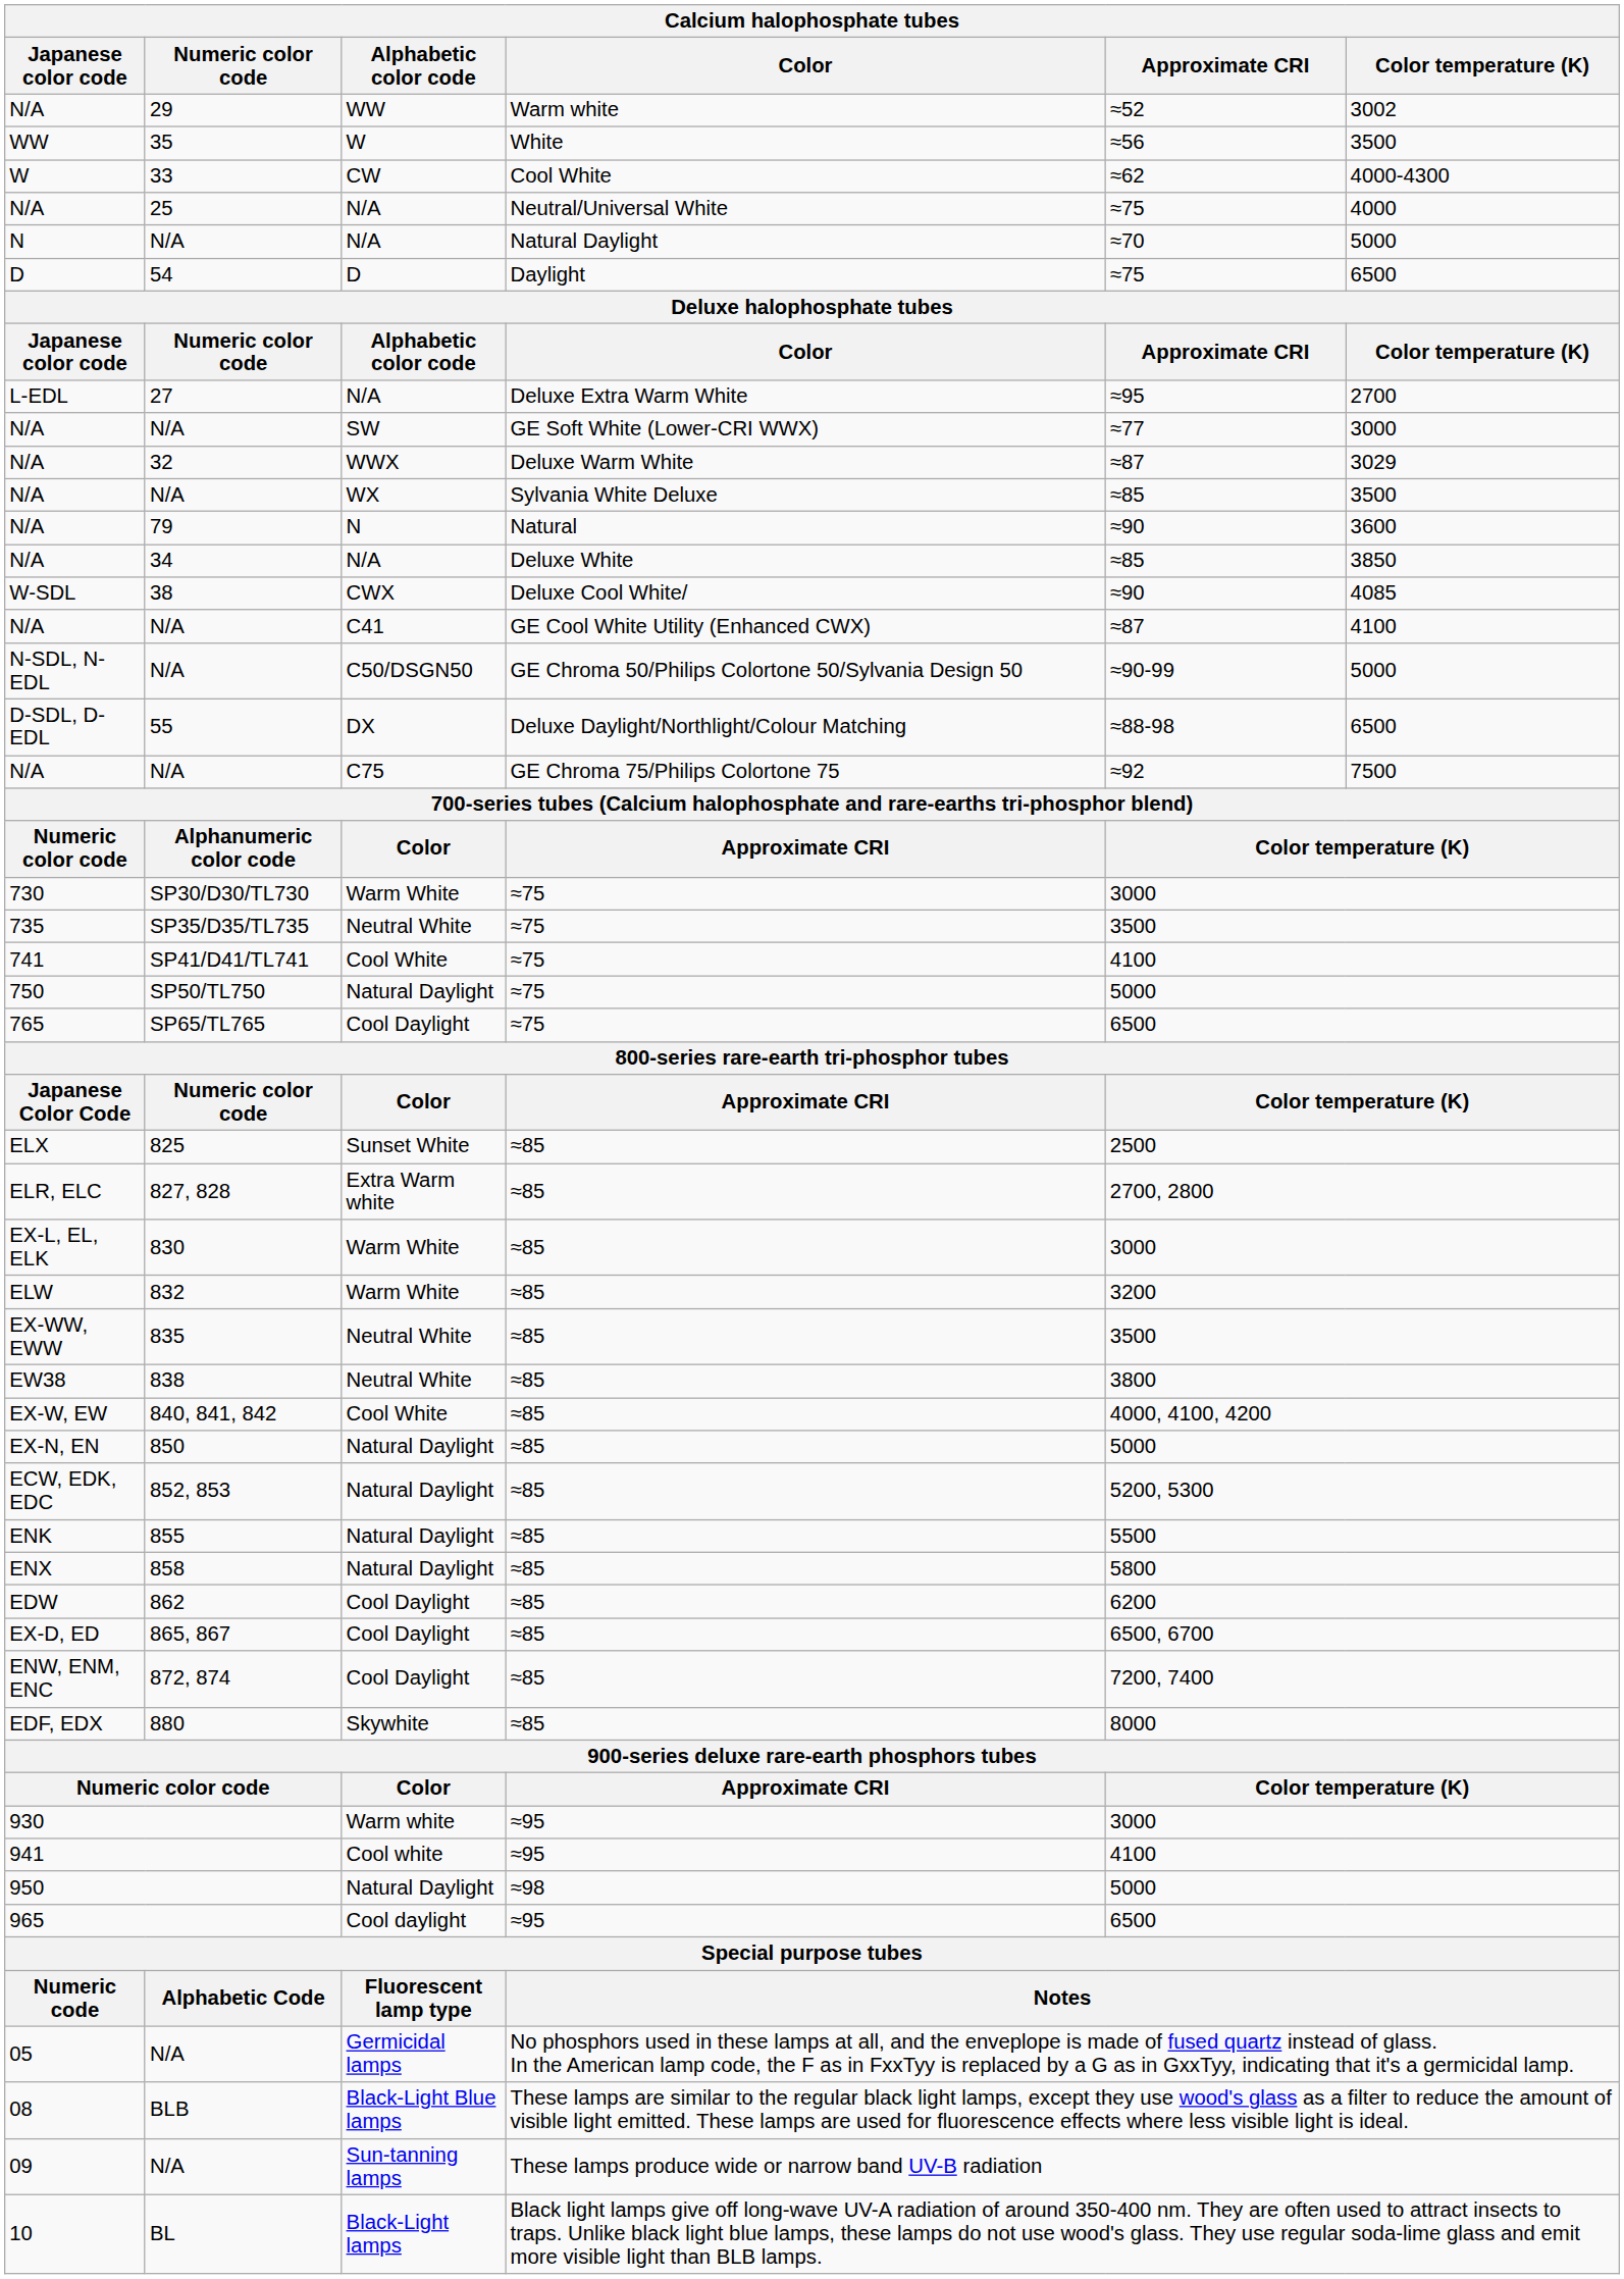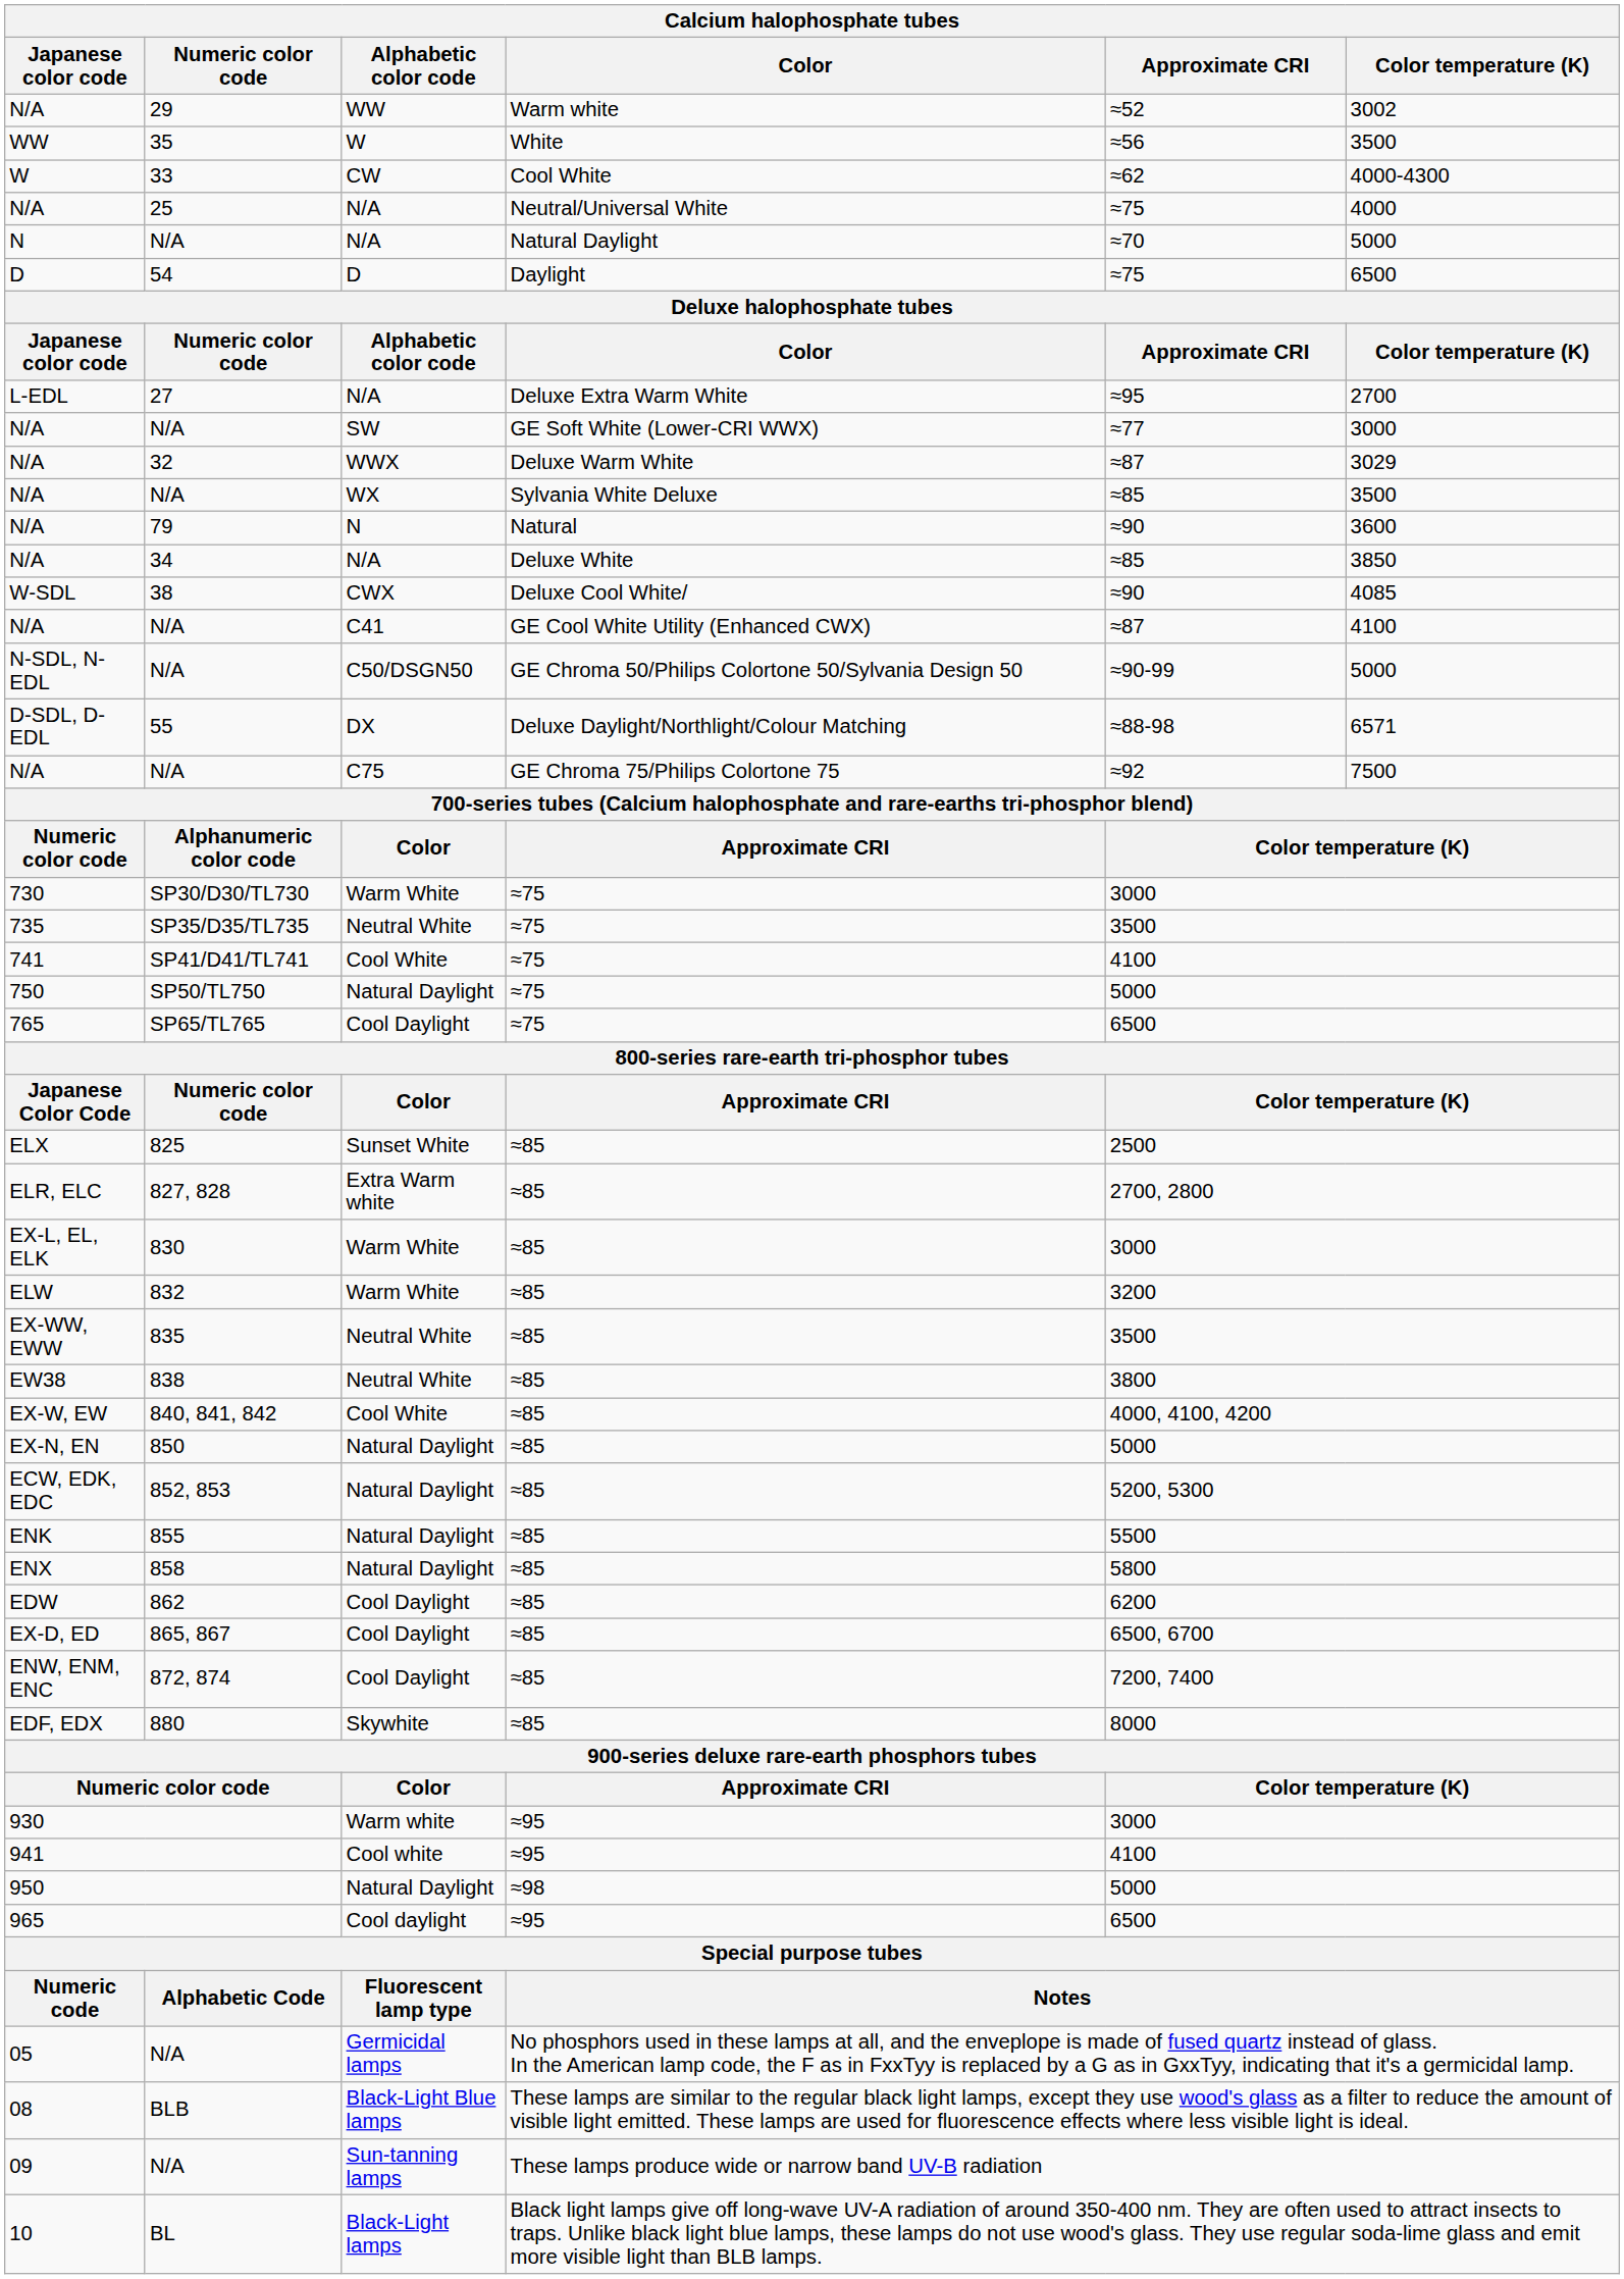 <table class="wikitable">
 <tr>
 <th colspan="6">Calcium halophosphate tubes</th>
 </tr>
 <tr>
 <th>Japanese color code</th>
 <th>Numeric color code</th>
 <th>Alphabetic color code</th>
 <th>Color</th>
 <th>Approximate CRI</th>
 <th>Color temperature (K)</th>
 </tr>
 <tr>
 <td>N/A</td>
 <td>29</td>
 <td>WW</td>
 <td>Warm white</td>
 <td>≈52</td>
 <td>3002</td>
 </tr>
 <tr>
 <td>WW</td>
 <td>35</td>
 <td>W</td>
 <td>White</td>
 <td>≈56</td>
 <td>3500</td>
 </tr>
 <tr>
 <td>W</td>
 <td>33</td>
 <td>CW</td>
 <td>Cool White</td>
 <td>≈62</td>
 <td>4000-4300</td>
 </tr>
 <tr>
 <td>N/A</td>
 <td>25</td>
 <td>N/A</td>
 <td>Neutral/Universal White</td>
 <td>≈75</td>
 <td>4000</td>
 </tr>
 <tr>
 <td>N</td>
 <td>N/A</td>
 <td>N/A</td>
 <td>Natural Daylight</td>
 <td>≈70</td>
 <td>5000</td>
 </tr>
 <tr>
 <td>D</td>
 <td>54</td>
 <td>D</td>
 <td>Daylight</td>
 <td>≈75</td>
 <td>6500</td>
 </tr>
 <tr>
 <th colspan="6">Deluxe halophosphate tubes</th>
 </tr>
 <tr>
 <th>Japanese color code</th>
 <th>Numeric color code</th>
 <th>Alphabetic color code</th>
 <th>Color</th>
 <th>Approximate CRI</th>
 <th>Color temperature (K)</th>
 </tr>
 <tr>
 <td>L-EDL</td>
 <td>27</td>
 <td>N/A</td>
 <td>Deluxe Extra Warm White</td>
 <td>≈95</td>
 <td>2700</td>
 </tr>
 <tr>
 <td>N/A</td>
 <td>N/A</td>
 <td>SW</td>
 <td>GE Soft White (Lower-CRI WWX)</td>
 <td>≈77</td>
 <td>3000</td>
 </tr>
 <tr>
 <td>N/A</td>
 <td>32</td>
 <td>WWX</td>
 <td>Deluxe Warm White</td>
 <td>≈87</td>
 <td>3029</td>
 </tr>
 <tr>
 <td>N/A</td>
 <td>N/A</td>
 <td>WX</td>
 <td>Sylvania White Deluxe</td>
 <td>≈85</td>
 <td>3500</td>
 </tr>
 <tr>
 <td>N/A</td>
 <td>79</td>
 <td>N</td>
 <td>Natural</td>
 <td>≈90</td>
 <td>3600</td>
 </tr>
 <tr>
 <td>N/A</td>
 <td>34</td>
 <td>N/A</td>
 <td>Deluxe White</td>
 <td>≈85</td>
 <td>3850</td>
 </tr>
 <tr>
 <td>W-SDL</td>
 <td>38</td>
 <td>CWX</td>
 <td>Deluxe Cool White/</td>
 <td>≈90</td>
 <td>4085</td>
 </tr>
 <tr>
 <td>N/A</td>
 <td>N/A</td>
 <td>C41</td>
 <td>GE Cool White Utility (Enhanced CWX)</td>
 <td>≈87</td>
 <td>4100</td>
 </tr>
 <tr>
 <td>N-SDL, N-EDL</td>
 <td>N/A</td>
 <td>C50/DSGN50</td>
 <td>GE Chroma 50/Philips Colortone 50/Sylvania Design 50</td>
 <td>≈90-99</td>
 <td>5000</td>
 </tr>
 <tr>
 <td>D-SDL, D-EDL</td>
 <td>55</td>
 <td>DX</td>
 <td>Deluxe Daylight/Northlight/Colour Matching</td>
 <td>≈88-98</td>
-<td>6500</td>
+<td>6571</td>
 </tr>
 <tr>
 <td>N/A</td>
 <td>N/A</td>
 <td>C75</td>
 <td>GE Chroma 75/Philips Colortone 75</td>
 <td>≈92</td>
 <td>7500</td>
 </tr>
 <tr>
 <th colspan="6">700-series tubes (Calcium halophosphate and rare-earths tri-phosphor blend)</th>
 </tr>
 <tr>
 <th>Numeric color code</th>
 <th>Alphanumeric color code</th>
 <th>Color</th>
 <th>Approximate CRI</th>
 <th colspan="2">Color temperature (K)</th>
 </tr>
 <tr>
 <td>730</td>
 <td>SP30/D30/TL730</td>
 <td>Warm White</td>
 <td>≈75</td>
 <td colspan="2">3000</td>
 </tr>
 <tr>
 <td>735</td>
 <td>SP35/D35/TL735</td>
 <td>Neutral White</td>
 <td>≈75</td>
 <td colspan="2">3500</td>
 </tr>
 <tr>
 <td>741</td>
 <td>SP41/D41/TL741</td>
 <td>Cool White</td>
 <td>≈75</td>
 <td colspan="2">4100</td>
 </tr>
 <tr>
 <td>750</td>
 <td>SP50/TL750</td>
 <td>Natural Daylight</td>
 <td>≈75</td>
 <td colspan="2">5000</td>
 </tr>
 <tr>
 <td>765</td>
 <td>SP65/TL765</td>
 <td>Cool Daylight</td>
 <td>≈75</td>
 <td colspan="2">6500</td>
 </tr>
 <tr>
 <th colspan="6">800-series rare-earth tri-phosphor tubes</th>
 </tr>
 <tr>
 <th>Japanese Color Code</th>
 <th>Numeric color code</th>
 <th>Color</th>
 <th>Approximate CRI</th>
 <th colspan="2">Color temperature (K)</th>
 </tr>
 <tr>
 <td>ELX</td>
 <td>825</td>
 <td>Sunset White</td>
 <td>≈85</td>
 <td colspan="2">2500</td>
 </tr>
 <tr>
 <td>ELR, ELC</td>
 <td>827, 828</td>
 <td>Extra Warm white</td>
 <td>≈85</td>
 <td colspan="2">2700, 2800</td>
 </tr>
 <tr>
 <td>EX-L, EL, ELK</td>
 <td>830</td>
 <td>Warm White</td>
 <td>≈85</td>
 <td colspan="2">3000</td>
 </tr>
 <tr>
 <td>ELW</td>
 <td>832</td>
 <td>Warm White</td>
 <td>≈85</td>
 <td colspan="2">3200</td>
 </tr>
 <tr>
 <td>EX-WW, EWW</td>
 <td>835</td>
 <td>Neutral White</td>
 <td>≈85</td>
 <td colspan="2">3500</td>
 </tr>
 <tr>
 <td>EW38</td>
 <td>838</td>
 <td>Neutral White</td>
 <td>≈85</td>
 <td colspan="2">3800</td>
 </tr>
 <tr>
 <td>EX-W, EW</td>
 <td>840, 841, 842</td>
 <td>Cool White</td>
 <td>≈85</td>
 <td colspan="2">4000, 4100, 4200</td>
 </tr>
 <tr>
 <td>EX-N, EN</td>
 <td>850</td>
 <td>Natural Daylight</td>
 <td>≈85</td>
 <td colspan="2">5000</td>
 </tr>
 <tr>
 <td>ECW, EDK, EDC</td>
 <td>852, 853</td>
 <td>Natural Daylight</td>
 <td>≈85</td>
 <td colspan="2">5200, 5300</td>
 </tr>
 <tr>
 <td>ENK</td>
 <td>855</td>
 <td>Natural Daylight</td>
 <td>≈85</td>
 <td colspan="2">5500</td>
 </tr>
 <tr>
 <td>ENX</td>
 <td>858</td>
 <td>Natural Daylight</td>
 <td>≈85</td>
 <td colspan="2">5800</td>
 </tr>
 <tr>
 <td>EDW</td>
 <td>862</td>
 <td>Cool Daylight</td>
 <td>≈85</td>
 <td colspan="2">6200</td>
 </tr>
 <tr>
 <td>EX-D, ED</td>
 <td>865, 867</td>
 <td>Cool Daylight</td>
 <td>≈85</td>
 <td colspan="2">6500, 6700</td>
 </tr>
 <tr>
 <td>ENW, ENM, ENC</td>
 <td>872, 874</td>
 <td>Cool Daylight</td>
 <td>≈85</td>
 <td colspan="2">7200, 7400</td>
 </tr>
 <tr>
 <td>EDF, EDX</td>
 <td>880</td>
 <td>Skywhite</td>
 <td>≈85</td>
 <td colspan="2">8000</td>
 </tr>
 <tr>
 <th colspan="6">900-series deluxe rare-earth phosphors tubes</th>
 </tr>
 <tr>
 <th colspan="2">Numeric color code</th>
 <th>Color</th>
 <th>Approximate CRI</th>
 <th colspan="2">Color temperature (K)</th>
 </tr>
 <tr>
 <td colspan="2">930</td>
 <td>Warm white</td>
 <td>≈95</td>
 <td colspan="2">3000</td>
 </tr>
 <tr>
 <td colspan="2">941</td>
 <td>Cool white</td>
 <td>≈95</td>
 <td colspan="2">4100</td>
 </tr>
 <tr>
 <td colspan="2">950</td>
 <td>Natural Daylight</td>
 <td>≈98</td>
 <td colspan="2">5000</td>
 </tr>
 <tr>
 <td colspan="2">965</td>
 <td>Cool daylight</td>
 <td>≈95</td>
 <td colspan="2">6500</td>
 </tr>
 <tr>
 <th colspan="6">Special purpose tubes</th>
 </tr>
 <tr>
 <th>Numeric code</th>
 <th>Alphabetic Code</th>
 <th>Fluorescent<br>lamp type</th>
 <th colspan="3">Notes</th>
 </tr>
 <tr>
 <td>05</td>
 <td>N/A</td>
 <td><a href='#'>Germicidal lamps</a></td>
 <td colspan="3">No phosphors used in these lamps at all, and the enveplope is made of <a href='#'>fused quartz</a> instead of glass.<br>In the American lamp code, the F as in FxxTyy is replaced by a G as in GxxTyy, indicating that it's a germicidal lamp.</td>
 </tr>
 <tr>
 <td>08</td>
 <td>BLB</td>
 <td><a href='#'>Black-Light Blue lamps</a></td>
 <td colspan="3">These lamps are similar to the regular black light lamps, except they use <a href='#'>wood's glass</a> as a filter to reduce the amount of visible light emitted. These lamps are used for fluorescence effects where less visible light is ideal.</td>
 </tr>
 <tr>
 <td>09</td>
 <td>N/A</td>
 <td><a href='#'>Sun-tanning lamps</a></td>
 <td colspan="3">These lamps produce wide or narrow band <a href='#'>UV-B</a> radiation</td>
 </tr>
 <tr>
 <td>10</td>
 <td>BL</td>
 <td><a href='#'>Black-Light lamps</a></td>
 <td colspan="3">Black light lamps give off long-wave UV-A radiation of around 350-400 nm. They are often used to attract insects to traps. Unlike black light blue lamps, these lamps do not use wood's glass. They use regular soda-lime glass and emit more visible light than BLB lamps.</td>
 </tr>
 </table>
